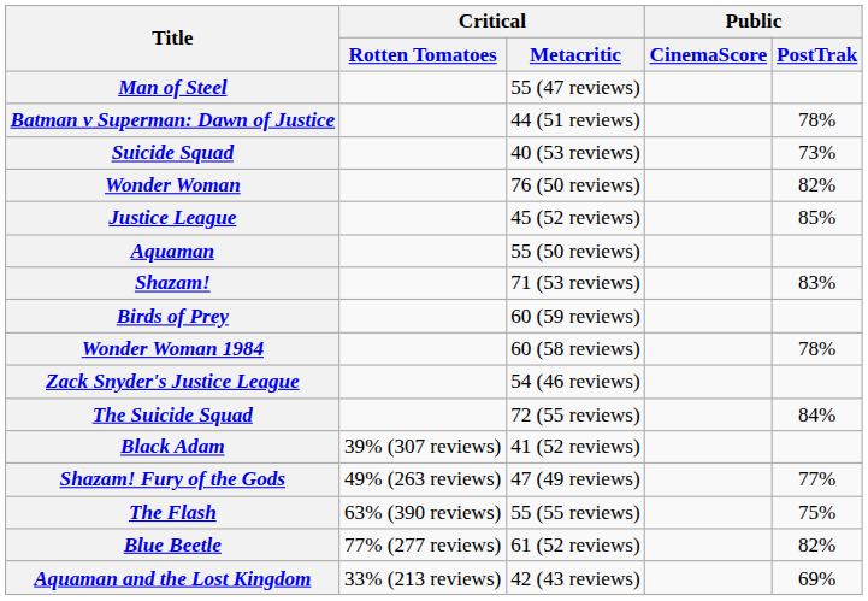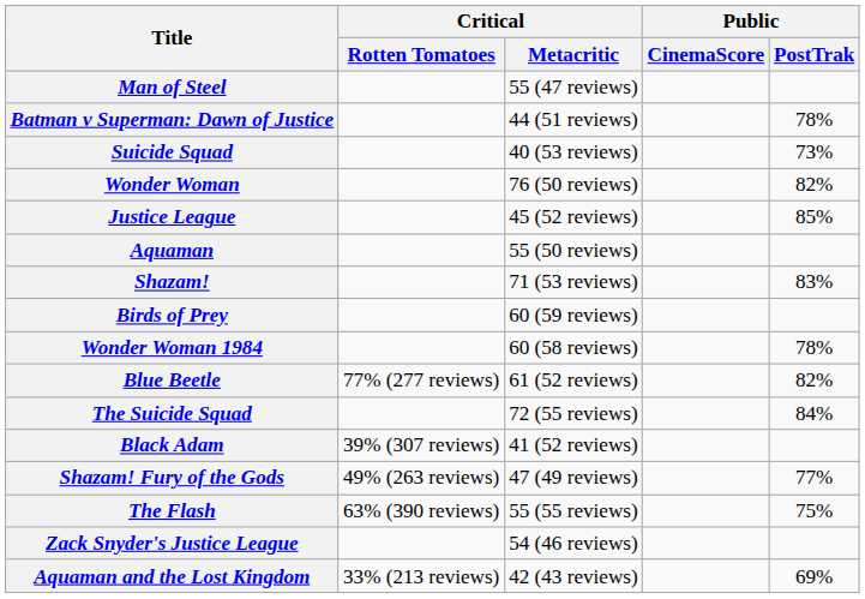 <table class="wikitable plainrowheaders sortable" style="text-align: center">
 <tr>
 <th scope="col" rowspan="2">Title</th>
 <th scope="col" colspan="2">Critical</th>
 <th scope="col" colspan="2">Public</th>
 </tr>
 <tr>
 <th scope="col"><a href='#'>Rotten Tomatoes</a></th>
 <th scope="col"><a href='#'>Metacritic</a></th>
 <th scope="col"><a href='#'>CinemaScore</a></th>
 <th scope="col"><a href='#'>PostTrak</a></th>
 </tr>
 <tr>
 <th scope="row"><em><a href='#'>Man of Steel</a></em></th>
 <td></td>
 <td>55 (47 reviews)</td>
 <td></td>
 <td></td>
 </tr>
 <tr>
 <th scope="row"><em><a href='#'>Batman v Superman: Dawn of Justice</a></em></th>
 <td></td>
 <td>44 (51 reviews)</td>
 <td></td>
 <td>78%</td>
 </tr>
 <tr>
 <th scope="row"><em><a href='#'>Suicide Squad</a></em></th>
 <td></td>
 <td>40 (53 reviews)</td>
 <td></td>
 <td>73%</td>
 </tr>
 <tr>
 <th scope="row"><em><a href='#'>Wonder Woman</a></em></th>
 <td></td>
 <td>76 (50 reviews)</td>
 <td></td>
 <td>82%</td>
 </tr>
 <tr>
 <th scope="row"><em><a href='#'>Justice League</a></em></th>
 <td></td>
 <td>45 (52 reviews)</td>
 <td></td>
 <td>85%</td>
 </tr>
 <tr>
 <th scope="row"><em><a href='#'>Aquaman</a></em></th>
 <td></td>
 <td>55 (50 reviews)</td>
 <td></td>
 <td></td>
 </tr>
 <tr>
 <th scope="row"><em><a href='#'>Shazam!</a></em></th>
 <td></td>
 <td>71 (53 reviews)</td>
 <td></td>
 <td>83%</td>
 </tr>
 <tr>
 <th scope="row"><em><a href='#'>Birds of Prey</a></em></th>
 <td></td>
 <td>60 (59 reviews)</td>
 <td></td>
 <td></td>
 </tr>
 <tr>
 <th scope="row"><em><a href='#'>Wonder Woman 1984</a></em></th>
 <td></td>
 <td>60 (58 reviews)</td>
 <td></td>
 <td>78%</td>
 </tr>
 <tr>
-<th scope="row"><em><a href='#'>Zack Snyder's Justice League</a></em></th>
+<th scope="row"><em><a href='#'>Blue Beetle</a></em></th>
+<td>77% (277 reviews)</td>
+<td>61 (52 reviews)</td>
 <td></td>
-<td>54 (46 reviews)</td>
-<td></td>
-<td></td>
+<td>82%</td>
 </tr>
 <tr>
 <th scope="row"><em><a href='#'>The Suicide Squad</a></em></th>
 <td></td>
 <td>72 (55 reviews)</td>
 <td></td>
 <td>84%</td>
 </tr>
 <tr>
 <th scope="row"><em><a href='#'>Black Adam</a></em></th>
 <td>39% (307 reviews)</td>
 <td>41 (52 reviews)</td>
 <td></td>
 <td></td>
 </tr>
 <tr>
 <th scope="row"><em><a href='#'>Shazam! Fury of the Gods</a></em></th>
 <td>49% (263 reviews)</td>
 <td>47 (49 reviews)</td>
 <td></td>
 <td>77%</td>
 </tr>
 <tr>
 <th scope="row"><em><a href='#'>The Flash</a></em></th>
 <td>63% (390 reviews)</td>
 <td>55 (55 reviews)</td>
 <td></td>
 <td>75%</td>
 </tr>
 <tr>
-<th scope="row"><em><a href='#'>Blue Beetle</a></em></th>
-<td>77% (277 reviews)</td>
-<td>61 (52 reviews)</td>
+<th scope="row"><em><a href='#'>Zack Snyder's Justice League</a></em></th>
 <td></td>
-<td>82%</td>
+<td>54 (46 reviews)</td>
+<td></td>
+<td></td>
 </tr>
 <tr>
 <th scope="row"><em><a href='#'>Aquaman and the Lost Kingdom</a></em></th>
 <td>33% (213 reviews)</td>
 <td>42 (43 reviews)</td>
 <td></td>
 <td>69%</td>
 </tr>
 </table>
